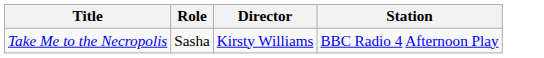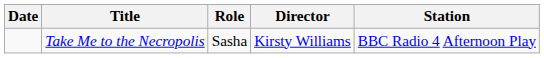 <table class="wikitable sortable">
 <tr>
+<th>Date</th>
 <th>Title</th>
 <th>Role</th>
 <th>Director</th>
 <th>Station</th>
 </tr>
 <tr>
+<td></td>
 <td><em><a href='#'>Take Me to the Necropolis</a></em></td>
 <td>Sasha</td>
 <td><a href='#'>Kirsty Williams</a></td>
 <td><a href='#'>BBC Radio 4</a> <a href='#'>Afternoon Play</a></td>
 </tr>
 </table>
